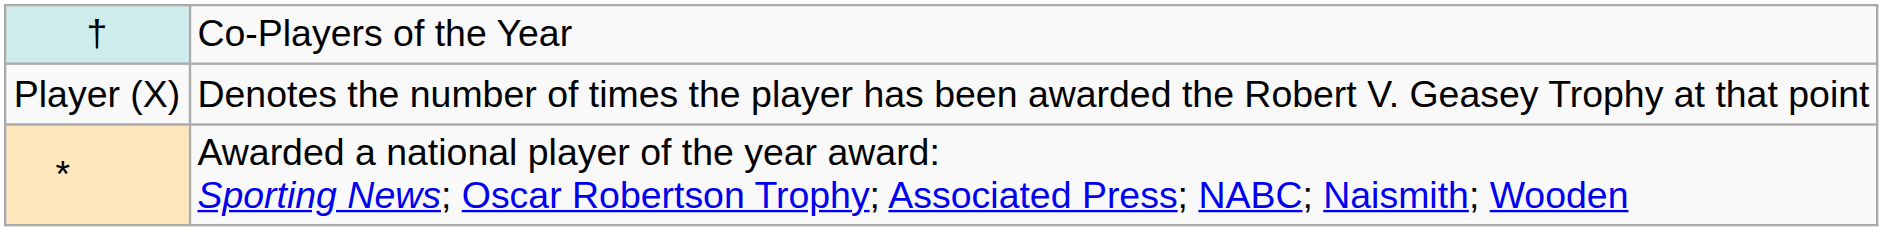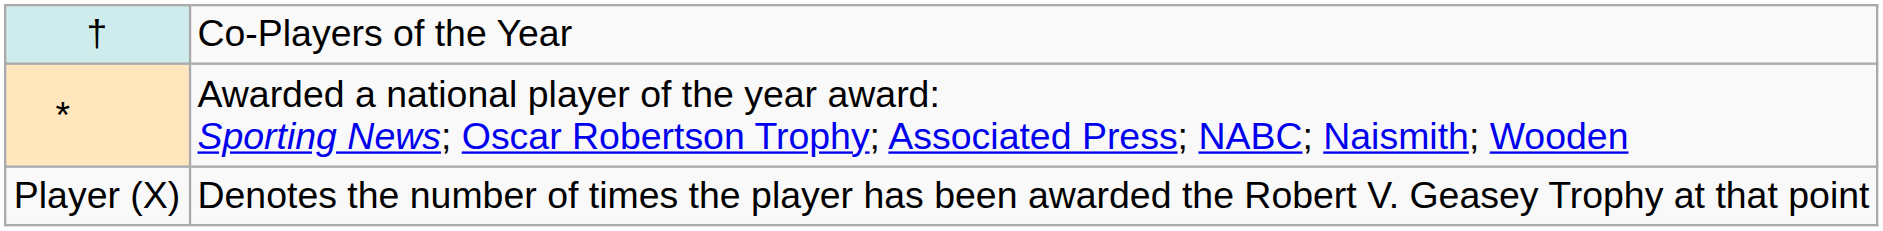 <table class="wikitable">
 <tr>
 <td style="background-color:#CFECEC;" align="center">†</td>
 <td>Co-Players of the Year</td>
 </tr>
 <tr>
+<td style="background-color:#FFE6BD">    *    </td>
+<td>Awarded a national player of the year award: <br><em><a href='#'>Sporting News</a></em>; <a href='#'>Oscar Robertson Trophy</a>; <a href='#'>Associated Press</a>; <a href='#'>NABC</a>; <a href='#'>Naismith</a>; <a href='#'>Wooden</a></td>
+</tr>
+<tr>
 <td>Player (X)</td>
 <td>Denotes the number of times the player has been awarded the Robert V. Geasey Trophy at that point</td>
 </tr>
-<tr>
-<td style="background-color:#FFE6BD">    *    </td>
-<td>Awarded a national player of the year award: <br><em><a href='#'>Sporting News</a></em>; <a href='#'>Oscar Robertson Trophy</a>; <a href='#'>Associated Press</a>; <a href='#'>NABC</a>; <a href='#'>Naismith</a>; <a href='#'>Wooden</a></td>
-</tr>
 </table>
